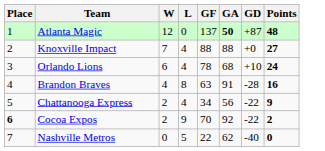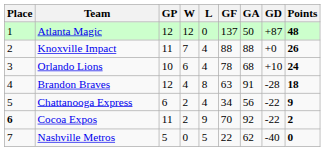 <table class="wikitable">
 <tr>
 <th>Place</th>
 <th style="width:170px;">Team</th>
+<th width="20">GP</th>
 <th width="20">W</th>
 <th width="20">L</th>
 <th width="20">GF</th>
 <th width="20">GA</th>
 <th width="25">GD</th>
 <th>Points</th>
 </tr>
 <tr style="background:#cfc;">
 <td>1</td>
 <td><a href='#'>Atlanta Magic</a></td>
 <td>12</td>
+<td>12</td>
 <td>0</td>
 <td>137</td>
-<td><strong>50</strong></td>
+<td>50</td>
 <td>+87</td>
 <td><strong>48</strong></td>
 </tr>
 <tr>
 <td>2</td>
 <td><a href='#'>Knoxville Impact</a></td>
+<td>11</td>
 <td>7</td>
 <td>4</td>
 <td>88</td>
 <td>88</td>
 <td>+0</td>
-<td><strong>27</strong></td>
+<td><strong>26</strong></td>
 </tr>
 <tr>
 <td>3</td>
 <td><a href='#'>Orlando Lions</a></td>
+<td>10</td>
 <td>6</td>
 <td>4</td>
 <td>78</td>
 <td>68</td>
 <td>+10</td>
 <td><strong>24</strong></td>
 </tr>
 <tr>
 <td>4</td>
 <td><a href='#'>Brandon Braves</a></td>
+<td>12</td>
 <td>4</td>
 <td>8</td>
 <td>63</td>
 <td>91</td>
 <td>-28</td>
-<td><strong>16</strong></td>
+<td><strong>18</strong></td>
 </tr>
 <tr>
 <td>5</td>
 <td><a href='#'>Chattanooga Express</a></td>
+<td>6</td>
 <td>2</td>
 <td>4</td>
 <td>34</td>
 <td>56</td>
 <td>-22</td>
 <td><strong>9</strong></td>
 </tr>
 <tr>
 <td><strong>6</strong></td>
 <td><a href='#'>Cocoa Expos</a></td>
+<td>11</td>
 <td>2</td>
 <td>9</td>
 <td>70</td>
 <td>92</td>
 <td>-22</td>
 <td><strong>2</strong></td>
 </tr>
 <tr>
 <td>7</td>
 <td><a href='#'>Nashville Metros</a></td>
+<td>5</td>
 <td>0</td>
 <td>5</td>
 <td>22</td>
 <td>62</td>
 <td>-40</td>
 <td><strong>0</strong></td>
 </tr>
 </table>
